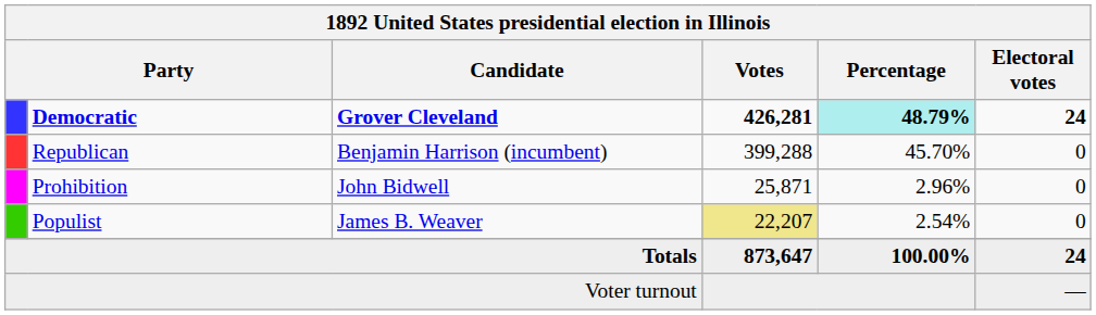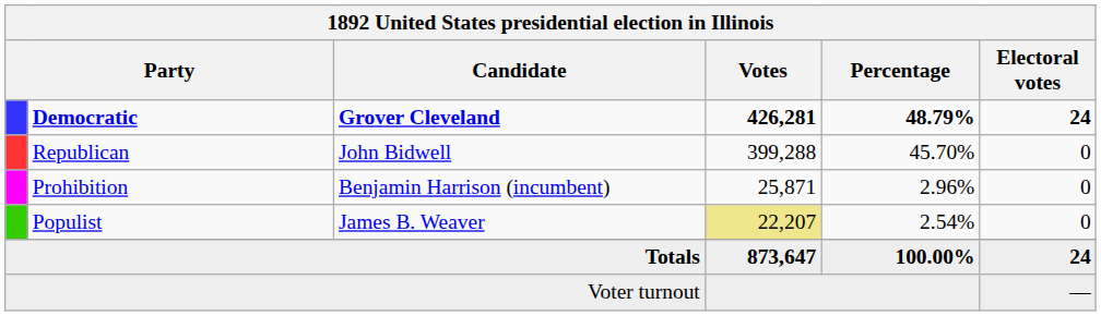 <table class="wikitable" style="font-size: 95%;">
 <tr>
 <th colspan="6">1892 United States presidential election in Illinois</th>
 </tr>
 <tr>
 <th colspan="2" style="width: 15em">Party</th>
 <th style="width: 17em">Candidate</th>
 <th style="width: 5em">Votes</th>
 <th style="width: 7em">Percentage</th>
 <th style="width: 5em">Electoral votes</th>
 </tr>
 <tr>
 <th style="background-color:#3333FF; width: 3px"></th>
 <td style="width: 130px"><strong><a href='#'>Democratic</a></strong></td>
 <td><strong><a href='#'>Grover Cleveland</a></strong></td>
 <td align="right"><strong>426,281</strong></td>
-<td align="right" style="background: paleturquoise;"><strong>48.79%</strong></td>
+<td align="right"><strong>48.79%</strong></td>
 <td align="right"><strong>24</strong></td>
 </tr>
 <tr>
 <th style="background-color:#FF3333; width: 3px"></th>
 <td style="width: 130px"><a href='#'>Republican</a></td>
-<td><a href='#'>Benjamin Harrison</a> (<a href='#'>incumbent</a>)</td>
+<td><a href='#'>John Bidwell</a></td>
 <td align="right">399,288</td>
 <td align="right">45.70%</td>
 <td align="right">0</td>
 </tr>
 <tr>
 <th style="background-color:#FF00FF; width: 3px"></th>
 <td style="width: 130px"><a href='#'>Prohibition</a></td>
-<td><a href='#'>John Bidwell</a></td>
+<td><a href='#'>Benjamin Harrison</a> (<a href='#'>incumbent</a>)</td>
 <td align="right">25,871</td>
 <td align="right">2.96%</td>
 <td align="right">0</td>
 </tr>
 <tr>
 <th style="background-color:#3c0; width: 3px"></th>
 <td style="width: 130px"><a href='#'>Populist</a></td>
 <td><a href='#'>James B. Weaver</a></td>
 <td align="right" style="background: khaki;">22,207</td>
 <td align="right">2.54%</td>
 <td align="right">0</td>
 </tr>
 <tr>
 </tr>
 <tr bgcolor="#EEEEEE">
 <td colspan="3" align="right"><strong>Totals</strong></td>
 <td align="right"><strong>873,647</strong></td>
 <td align="right"><strong>100.00%</strong></td>
 <td align="right"><strong>24</strong></td>
 </tr>
 <tr bgcolor="#EEEEEE">
 <td colspan="3" align="right">Voter turnout</td>
 <td colspan="2" align="right"></td>
 <td align="right">—</td>
 </tr>
 </table>
